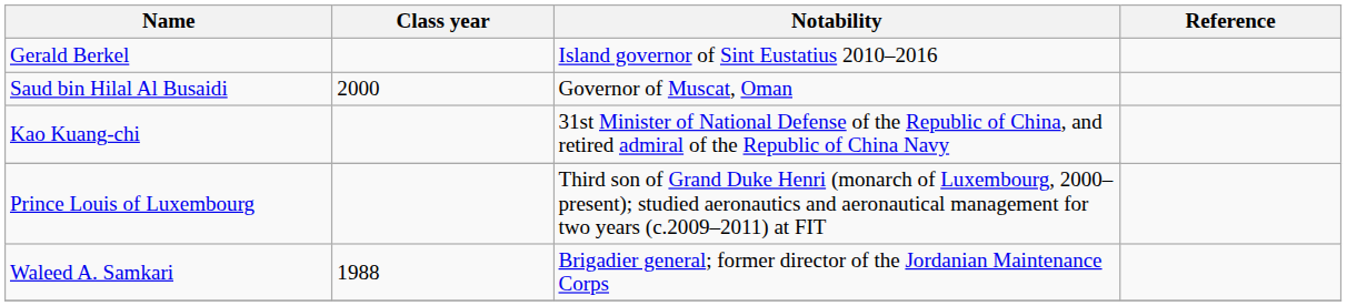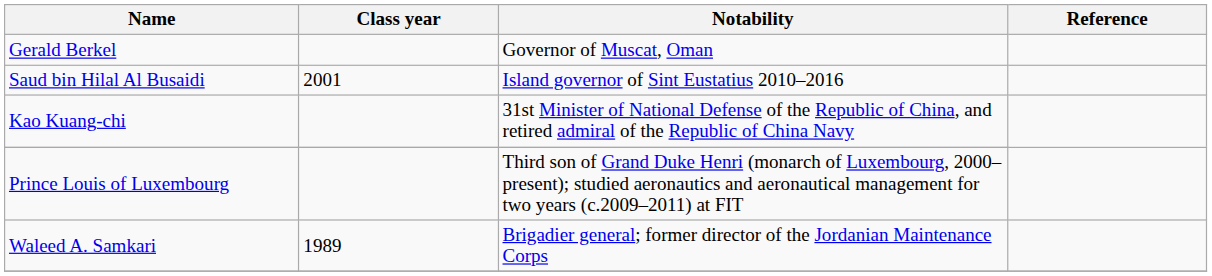 <table class="wikitable sortable" style="width: 80%;">
 <tr valign="top">
 <th style="width: 15em;">Name</th>
 <th style="width: 10em;">Class year</th>
 <th>Notability</th>
 <th class="unsortable"  style="width: 10em;">Reference</th>
 </tr>
 <tr>
 <td><a href='#'>Gerald Berkel</a></td>
 <td></td>
-<td><a href='#'>Island governor</a> of <a href='#'>Sint Eustatius</a> 2010–2016</td>
+<td>Governor of <a href='#'>Muscat</a>, <a href='#'>Oman</a></td>
 </tr>
 <tr>
 <td><a href='#'>Saud bin Hilal Al Busaidi</a></td>
-<td>2000</td>
-<td>Governor of <a href='#'>Muscat</a>, <a href='#'>Oman</a></td>
+<td>2001</td>
+<td><a href='#'>Island governor</a> of <a href='#'>Sint Eustatius</a> 2010–2016</td>
 <td></td>
 </tr>
 <tr>
 <td><a href='#'>Kao Kuang-chi</a></td>
 <td></td>
 <td>31st <a href='#'>Minister of National Defense</a> of the <a href='#'>Republic of China</a>, and retired <a href='#'>admiral</a> of the <a href='#'>Republic of China Navy</a></td>
 </tr>
 <tr>
 </tr>
 <tr>
 <td><a href='#'>Prince Louis of Luxembourg</a></td>
 <td></td>
 <td>Third son of <a href='#'>Grand Duke Henri</a> (monarch of <a href='#'>Luxembourg</a>, 2000–present); studied aeronautics and aeronautical management for two years (c.2009–2011) at FIT</td>
 <td></td>
 </tr>
 <tr>
 <td><a href='#'>Waleed A. Samkari</a></td>
-<td>1988</td>
+<td>1989</td>
 <td><a href='#'>Brigadier general</a>; former director of the <a href='#'>Jordanian Maintenance Corps</a></td>
 <td></td>
 </tr>
 <tr>
 </tr>
 </table>
